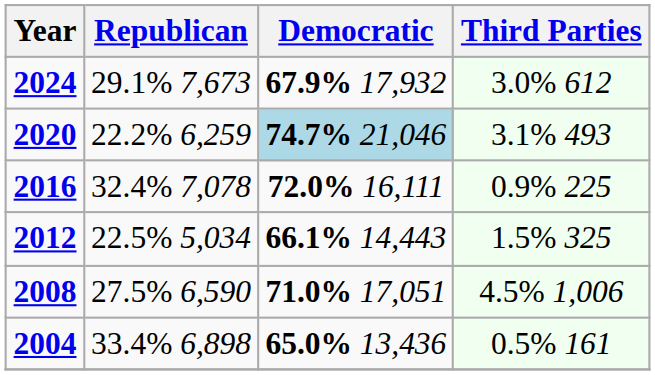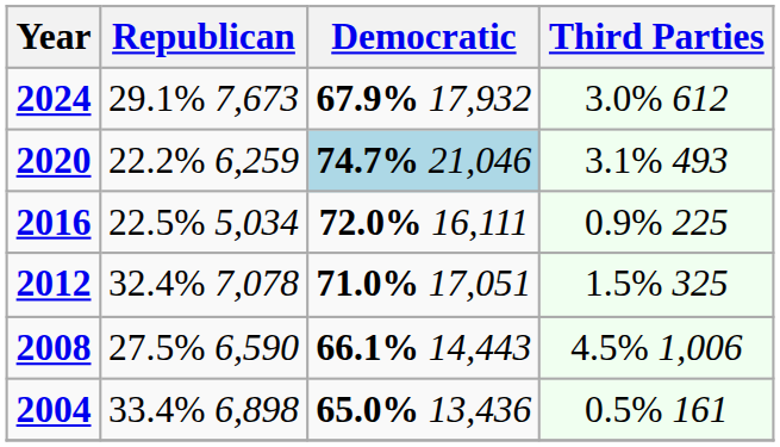 <table class="wikitable" style="float:right; font-size:95%;">
 <tr>
 <th>Year</th>
 <th><a href='#'>Republican</a></th>
 <th><a href='#'>Democratic</a></th>
 <th><a href='#'>Third Parties</a></th>
 </tr>
 <tr>
 <td style="text-align:center;" ><strong><a href='#'>2024</a></strong></td>
 <td style="text-align:center;" >29.1% <em>7,673</em></td>
 <td style="text-align:center;" ><strong>67.9%</strong>  <em>17,932</em></td>
 <td style="text-align:center; background:honeyDew;">3.0% <em>612</em></td>
 </tr>
 <tr>
 <td style="text-align:center;" ><strong><a href='#'>2020</a></strong></td>
 <td style="text-align:center;" >22.2% <em>6,259</em></td>
 <td style="background: lightblue; text-align:center;" ><strong>74.7%</strong>  <em>21,046</em></td>
 <td style="text-align:center; background:honeyDew;">3.1% <em>493</em></td>
 </tr>
 <tr>
 <td style="text-align:center;" ><strong><a href='#'>2016</a></strong></td>
-<td style="text-align:center;" >32.4% <em>7,078</em></td>
+<td style="text-align:center;" >22.5% <em>5,034</em></td>
 <td style="text-align:center;" ><strong>72.0%</strong> <em>16,111</em></td>
 <td style="text-align:center; background:honeyDew;">0.9% <em>225</em></td>
 </tr>
 <tr>
 <td style="text-align:center;" ><strong><a href='#'>2012</a></strong></td>
-<td style="text-align:center;" >22.5% <em>5,034</em></td>
-<td style="text-align:center;" ><strong>66.1%</strong> <em>14,443</em></td>
+<td style="text-align:center;" >32.4% <em>7,078</em></td>
+<td style="text-align:center;" ><strong>71.0%</strong> <em>17,051</em></td>
 <td style="text-align:center; background:honeyDew;">1.5% <em>325</em></td>
 </tr>
 <tr>
 <td style="text-align:center;" ><strong><a href='#'>2008</a></strong></td>
 <td style="text-align:center;" >27.5%  <em>6,590</em></td>
-<td style="text-align:center;" ><strong>71.0%</strong> <em>17,051</em></td>
+<td style="text-align:center;" ><strong>66.1%</strong> <em>14,443</em></td>
 <td style="text-align:center; background:honeyDew;">4.5% <em>1,006</em></td>
 </tr>
 <tr>
 <td style="text-align:center;" ><strong><a href='#'>2004</a></strong></td>
 <td style="text-align:center;" >33.4% <em>6,898</em></td>
 <td style="text-align:center;" ><strong>65.0%</strong>   <em>13,436</em></td>
 <td style="text-align:center; background:honeyDew;">0.5% <em>161</em></td>
 </tr>
 <tr>
 </tr>
 </table>
